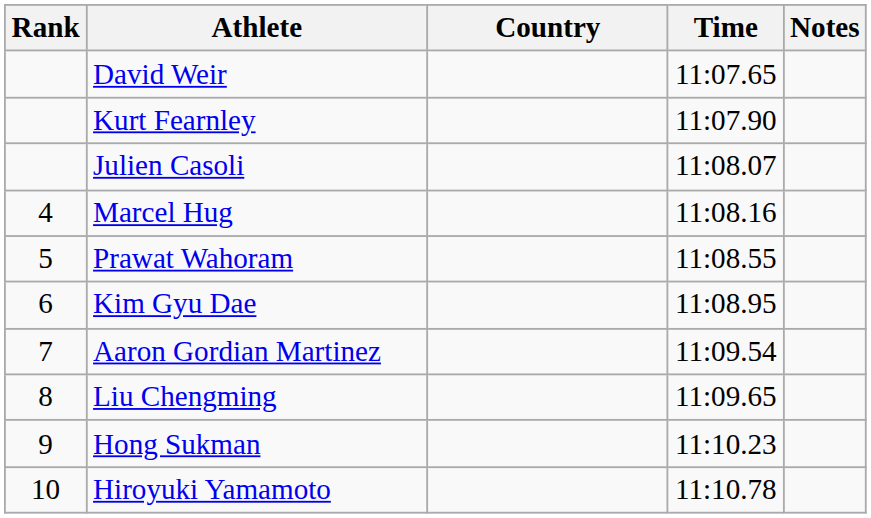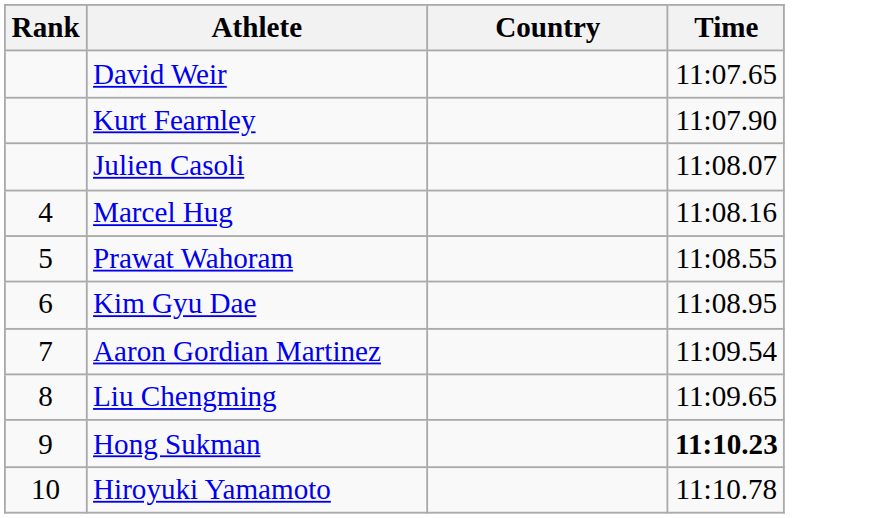 <table class="wikitable sortable" style="text-align:center">
 <tr>
 <th>Rank</th>
 <th style="width:180px">Athlete</th>
 <th style="width:125px">Country</th>
 <th>Time</th>
-<th>Notes</th>
 </tr>
 <tr>
 <td></td>
 <td style="text-align:left;"><a href='#'>David Weir</a></td>
 <td style="text-align:left;"></td>
 <td>11:07.65</td>
-<td></td>
 </tr>
 <tr>
 <td></td>
 <td style="text-align:left;"><a href='#'>Kurt Fearnley</a></td>
 <td style="text-align:left;"></td>
 <td>11:07.90</td>
-<td></td>
 </tr>
 <tr>
 <td></td>
 <td style="text-align:left;"><a href='#'>Julien Casoli</a></td>
 <td style="text-align:left;"></td>
 <td>11:08.07</td>
-<td></td>
 </tr>
 <tr>
 <td>4</td>
 <td style="text-align:left;"><a href='#'>Marcel Hug</a></td>
 <td style="text-align:left;"></td>
 <td>11:08.16</td>
-<td></td>
 </tr>
 <tr>
 <td>5</td>
 <td style="text-align:left;"><a href='#'>Prawat Wahoram</a></td>
 <td style="text-align:left;"></td>
 <td>11:08.55</td>
-<td></td>
 </tr>
 <tr>
 <td>6</td>
 <td style="text-align:left;"><a href='#'>Kim Gyu Dae</a></td>
 <td style="text-align:left;"></td>
 <td>11:08.95</td>
-<td></td>
 </tr>
 <tr>
 <td>7</td>
 <td style="text-align:left;"><a href='#'>Aaron Gordian Martinez</a></td>
 <td style="text-align:left;"></td>
 <td>11:09.54</td>
-<td></td>
 </tr>
 <tr>
 <td>8</td>
 <td style="text-align:left;"><a href='#'>Liu Chengming</a></td>
 <td style="text-align:left;"></td>
 <td>11:09.65</td>
-<td></td>
 </tr>
 <tr>
 <td>9</td>
 <td style="text-align:left;"><a href='#'>Hong Sukman</a></td>
 <td style="text-align:left;"></td>
-<td>11:10.23</td>
-<td></td>
+<td><strong>11:10.23</strong></td>
 </tr>
 <tr>
 <td>10</td>
 <td style="text-align:left;"><a href='#'>Hiroyuki Yamamoto</a></td>
 <td style="text-align:left;"></td>
 <td>11:10.78</td>
-<td></td>
 </tr>
 </table>
